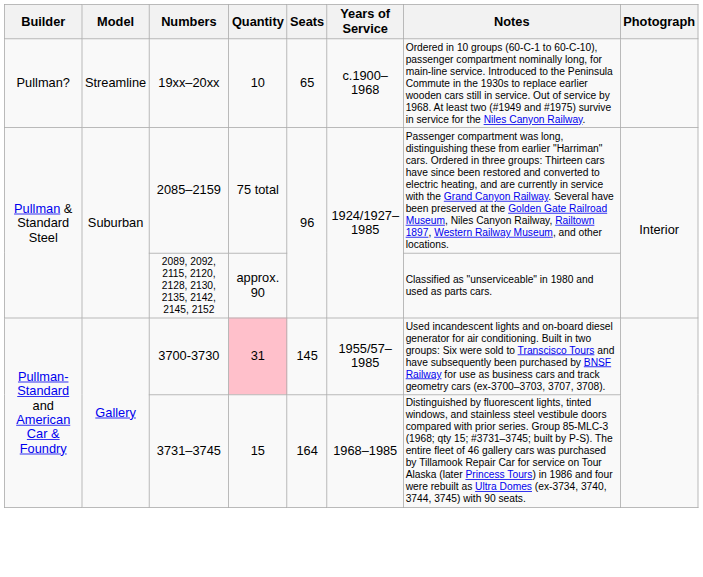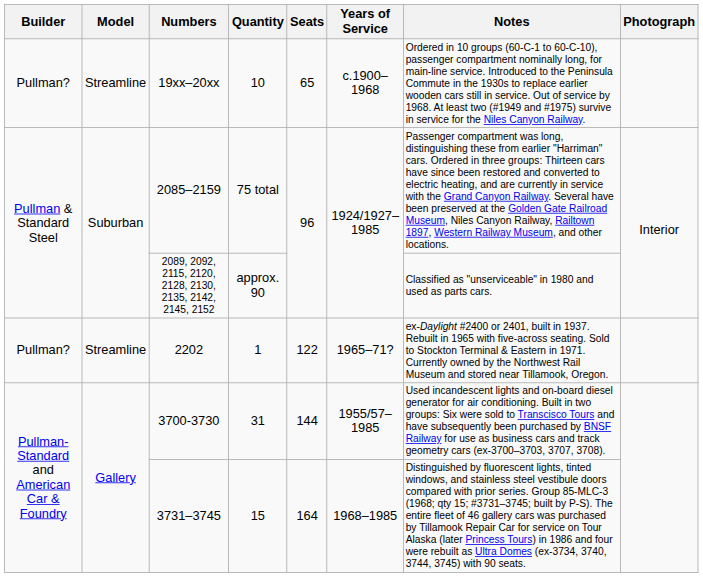 <table class="wikitable sortable" style="text-align:center">
 <tr>
 <th>Builder</th>
 <th>Model</th>
 <th>Numbers</th>
 <th>Quantity</th>
 <th>Seats</th>
 <th>Years of Service</th>
 <th>Notes</th>
 <th>Photograph</th>
 </tr>
 <tr>
 <td>Pullman?</td>
 <td>Streamline</td>
 <td>19xx–20xx</td>
 <td>10</td>
 <td>65</td>
 <td>c.1900–1968</td>
 <td style="text-align:left;font-size: 80%;">Ordered in 10 groups (60-C-1 to 60-C-10), passenger compartment nominally  long, for main-line service. Introduced to the Peninsula Commute in the 1930s to replace earlier wooden cars still in service. Out of service by 1968. At least two (#1949 and #1975) survive in service for the <a href='#'>Niles Canyon Railway</a>.</td>
 <td></td>
 </tr>
 <tr>
 <td rowspan=2><a href='#'>Pullman</a> & Standard Steel</td>
 <td rowspan=2>Suburban</td>
 <td>2085–2159</td>
 <td>75 total</td>
 <td rowspan=2>96</td>
 <td rowspan=2>1924/1927–1985</td>
 <td style="text-align:left;font-size: 80%;">Passenger compartment was  long, distinguishing these from earlier "Harriman" cars. Ordered in three groups:  Thirteen cars have since been restored and converted to electric heating, and are currently in service with the <a href='#'>Grand Canyon Railway</a>. Several have been preserved at the <a href='#'>Golden Gate Railroad Museum</a>, Niles Canyon Railway, <a href='#'>Railtown 1897</a>, <a href='#'>Western Railway Museum</a>, and other locations.</td>
 <td rowspan=2><br>Interior<br></td>
 </tr>
 <tr>
 <td style="font-size: 80%;">2089, 2092, 2115, 2120, 2128, 2130, 2135, 2142, 2145, 2152</td>
 <td>approx. 90</td>
 <td style="text-align:left;font-size: 80%;">Classified as "unserviceable" in 1980 and used as parts cars.</td>
 </tr>
 <tr>
+<td>Pullman?</td>
+<td>Streamline</td>
+<td>2202</td>
+<td>1</td>
+<td>122</td>
+<td>1965–71?</td>
+<td style="text-align:left;font-size: 80%;">ex-<em>Daylight</em> #2400 or 2401, built in 1937. Rebuilt in 1965 with five-across seating. Sold to Stockton Terminal & Eastern in 1971. Currently owned by the Northwest Rail Museum and stored near Tillamook, Oregon.</td>
+<td></td>
+</tr>
+<tr>
 <td rowspan=2><a href='#'>Pullman-Standard</a> and <a href='#'>American Car & Foundry</a></td>
 <td rowspan=2><a href='#'>Gallery</a></td>
 <td>3700-3730</td>
-<td style="background: pink;">31</td>
-<td>145</td>
+<td>31</td>
+<td>144</td>
 <td>1955/57–1985</td>
 <td style="text-align:left;font-size: 80%;">Used incandescent lights and on-board diesel generator for air conditioning. Built in two groups: Six were sold to <a href='#'>Transcisco Tours</a> and have subsequently been purchased by <a href='#'>BNSF Railway</a> for use as business cars and track geometry cars (ex-3700–3703, 3707, 3708).</td>
 <td rowspan=2></td>
 </tr>
 <tr>
 <td>3731–3745</td>
 <td>15</td>
 <td>164</td>
 <td>1968–1985</td>
 <td style="text-align:left;font-size: 80%;">Distinguished by fluorescent lights, tinted windows, and stainless steel vestibule doors compared with prior series. Group 85-MLC-3 (1968; qty 15; #3731–3745; built by P-S). The entire fleet of 46 gallery cars was purchased by Tillamook Repair Car for service on Tour Alaska (later <a href='#'>Princess Tours</a>) in 1986 and four were rebuilt as <a href='#'>Ultra Domes</a> (ex-3734, 3740, 3744, 3745) with 90 seats.</td>
 </tr>
 </table>
